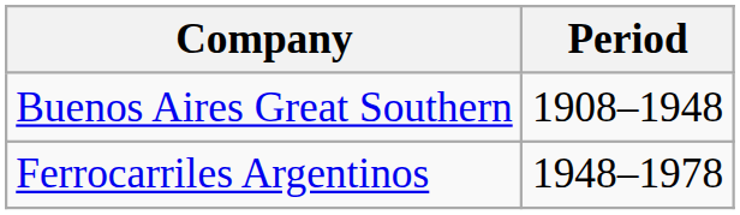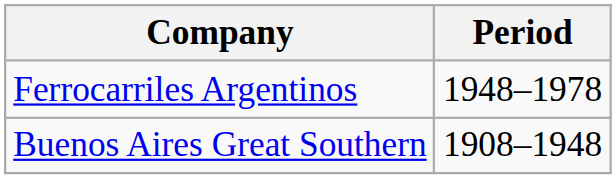 <table class= "wikitable">
 <tr>
 <th>Company</th>
 <th>Period</th>
 </tr>
 <tr>
+<td> <a href='#'>Ferrocarriles Argentinos</a></td>
+<td>1948–1978</td>
+</tr>
+<tr>
 <td> <a href='#'>Buenos Aires Great Southern</a></td>
 <td>1908–1948</td>
 </tr>
-<tr>
-<td> <a href='#'>Ferrocarriles Argentinos</a></td>
-<td>1948–1978</td>
-</tr>
 </table>
